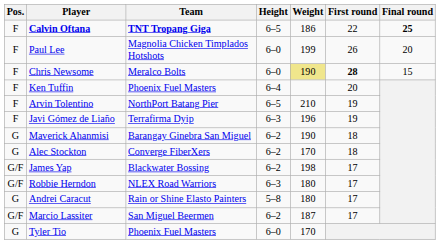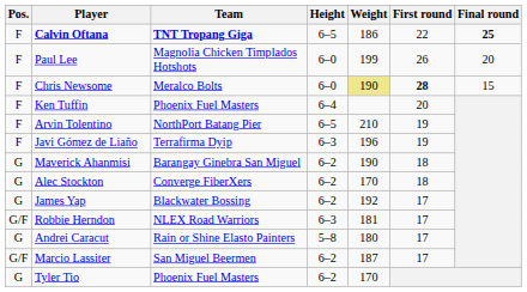 <table class="wikitable" style="text-align:center;">
 <tr>
 <th>Pos.</th>
 <th style="width:150px;">Player</th>
 <th width="200px">Team</th>
 <th>Height</th>
 <th>Weight</th>
 <th>First round</th>
 <th>Final round</th>
 </tr>
 <tr>
 <td>F</td>
 <td align=left><strong><a href='#'>Calvin Oftana</a></strong></td>
 <td align=left><strong><a href='#'>TNT Tropang Giga</a></strong></td>
 <td>6–5</td>
 <td>186</td>
 <td>22</td>
 <td><strong>25</strong></td>
 </tr>
 <tr>
 <td>F</td>
 <td align=left><a href='#'>Paul Lee</a></td>
 <td align=left><a href='#'>Magnolia Chicken Timplados Hotshots</a></td>
 <td>6–0</td>
 <td>199</td>
 <td>26</td>
 <td>20</td>
 </tr>
 <tr>
 <td>F</td>
 <td align=left><a href='#'>Chris Newsome</a></td>
 <td align=left><a href='#'>Meralco Bolts</a></td>
 <td>6–0</td>
 <td style="background: khaki;">190</td>
 <td><strong>28</strong></td>
 <td>15</td>
 </tr>
 <tr>
 <td>F</td>
 <td align=left><a href='#'>Ken Tuffin</a></td>
 <td align="left"><a href='#'>Phoenix Fuel Masters</a></td>
 <td>6–4</td>
 <td></td>
 <td>20</td>
 <th rowspan="9" style="text-align:center;"></th>
 </tr>
 <tr>
 <td>F</td>
 <td align=left><a href='#'>Arvin Tolentino</a></td>
 <td align=left><a href='#'>NorthPort Batang Pier</a></td>
 <td>6–5</td>
 <td>210</td>
 <td>19</td>
 </tr>
 <tr>
 <td>F</td>
 <td align=left><a href='#'>Javi Gómez de Liaño</a></td>
 <td align=left><a href='#'>Terrafirma Dyip</a></td>
 <td>6–3</td>
 <td>196</td>
 <td>19</td>
 </tr>
 <tr>
 <td>G</td>
 <td align=left><a href='#'>Maverick Ahanmisi</a></td>
 <td align=left><a href='#'>Barangay Ginebra San Miguel</a></td>
 <td>6–2</td>
 <td>190</td>
 <td>18</td>
 </tr>
 <tr>
 <td>G</td>
 <td align=left><a href='#'>Alec Stockton</a></td>
 <td align=left><a href='#'>Converge FiberXers</a></td>
 <td>6–2</td>
 <td>170</td>
 <td>18</td>
 </tr>
 <tr>
-<td>G/F</td>
+<td>G</td>
 <td align=left><a href='#'>James Yap</a></td>
 <td align=left><a href='#'>Blackwater Bossing</a></td>
 <td>6–2</td>
-<td>198</td>
+<td>192</td>
 <td>17</td>
 </tr>
 <tr>
 <td>G/F</td>
 <td align=left><a href='#'>Robbie Herndon</a></td>
 <td align=left><a href='#'>NLEX Road Warriors</a></td>
 <td>6–3</td>
-<td>180</td>
+<td>181</td>
 <td>17</td>
 </tr>
 <tr>
 <td>G</td>
 <td align=left><a href='#'>Andrei Caracut</a></td>
 <td align="left"><a href='#'>Rain or Shine Elasto Painters</a></td>
 <td>5–8</td>
 <td>180</td>
 <td>17</td>
 </tr>
 <tr>
 <td>G/F</td>
 <td align=left><a href='#'>Marcio Lassiter</a></td>
 <td align=left><a href='#'>San Miguel Beermen</a></td>
 <td>6–2</td>
 <td>187</td>
 <td>17</td>
 </tr>
 <tr>
 <td>G</td>
 <td align=left><a href='#'>Tyler Tio</a></td>
 <td align="left"><a href='#'>Phoenix Fuel Masters</a></td>
-<td>6–0</td>
+<td>6–2</td>
 <td>170</td>
 <th colspan=2 rowspan=1 align=center></th>
 </tr>
 </table>
